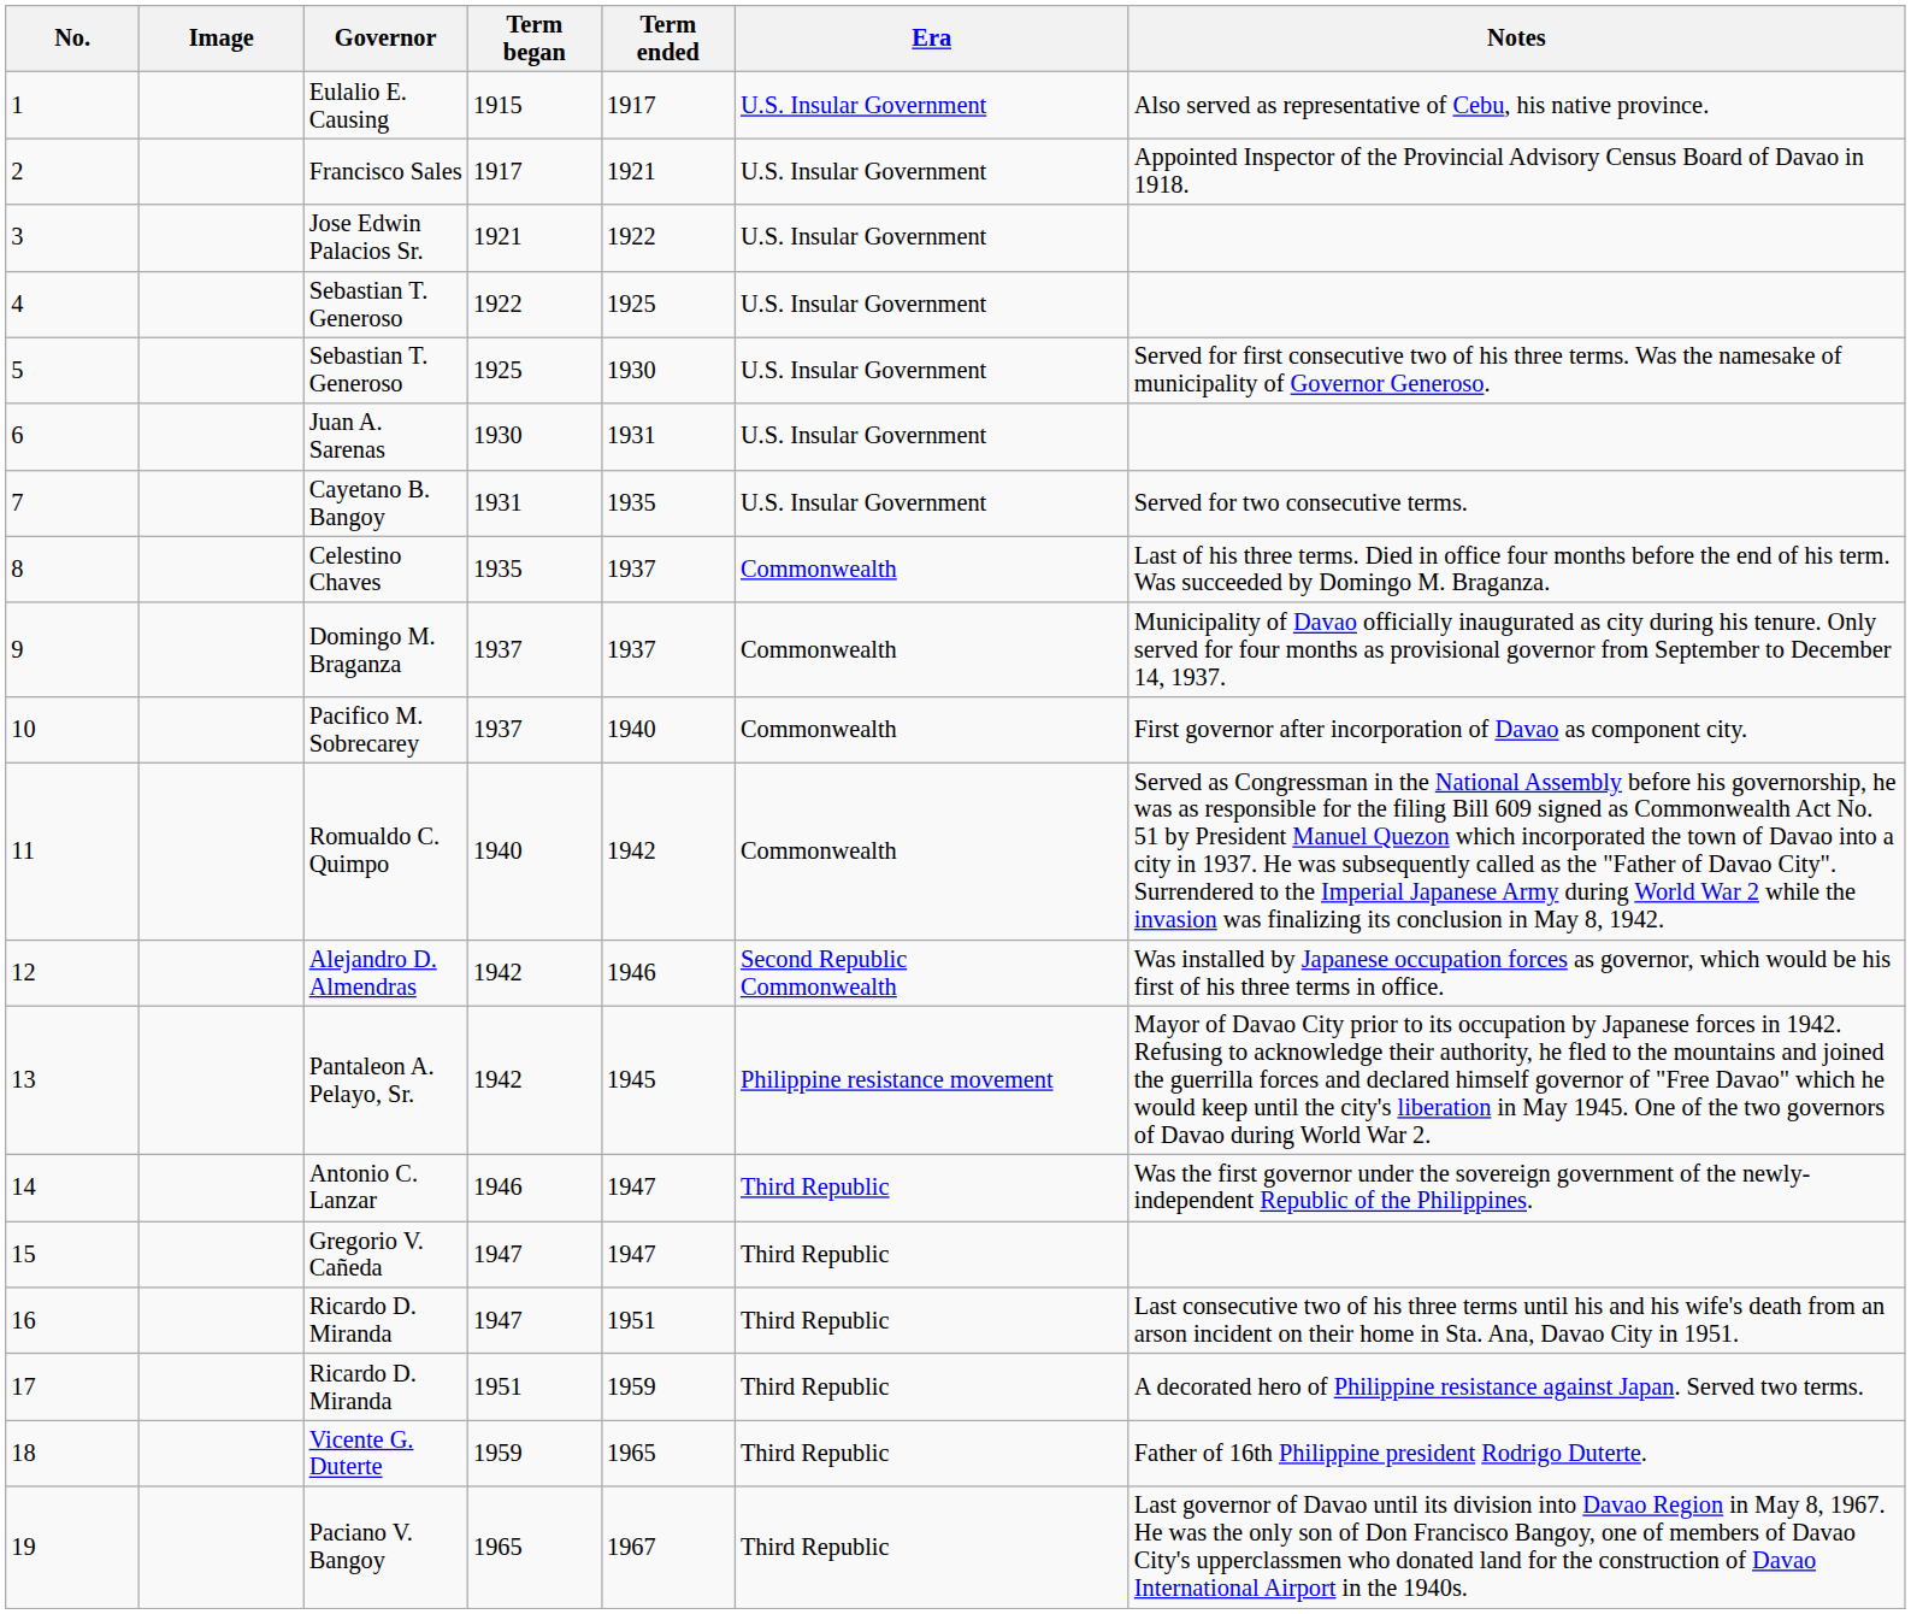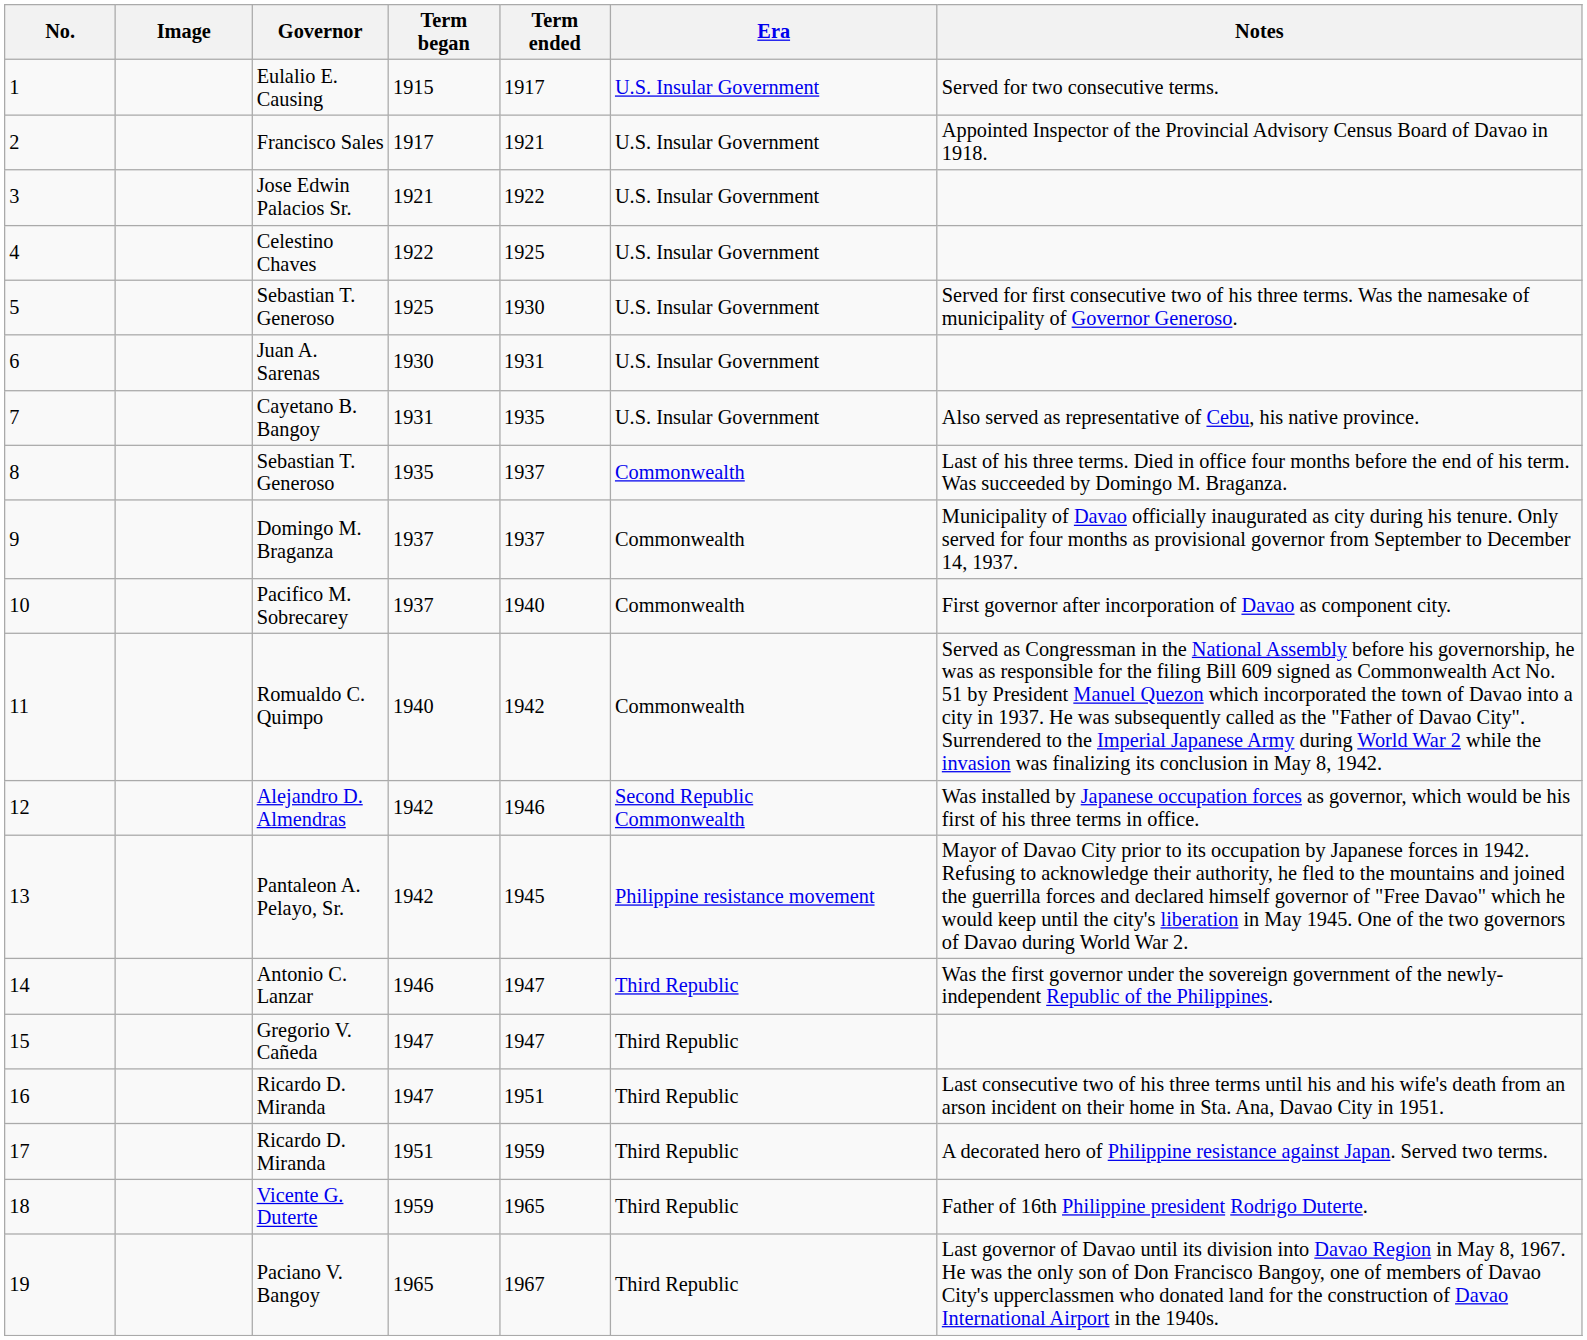 <table class="wikitable">
 <tr>
 <th width="80pt">No.</th>
 <th width="100pt">Image</th>
 <th width="100pt">Governor</th>
 <th width="80pt">Term began</th>
 <th width="80pt">Term ended</th>
 <th width="250pt"><a href='#'>Era</a></th>
 <th width="500pt">Notes</th>
 </tr>
 <tr>
 <td>1</td>
 <td></td>
 <td>Eulalio E. Causing</td>
 <td>1915</td>
 <td>1917</td>
 <td><a href='#'>U.S. Insular Government</a></td>
-<td>Also served as representative of <a href='#'>Cebu</a>, his native province.</td>
+<td>Served for two consecutive terms.</td>
 </tr>
 <tr>
 <td>2</td>
 <td></td>
 <td>Francisco Sales</td>
 <td>1917</td>
 <td>1921</td>
 <td>U.S. Insular Government</td>
 <td>Appointed Inspector of the Provincial Advisory Census Board of Davao in 1918.</td>
 </tr>
 <tr>
 <td>3</td>
 <td></td>
 <td>Jose Edwin Palacios Sr.</td>
 <td>1921</td>
 <td>1922</td>
 <td>U.S. Insular Government</td>
 <td></td>
 </tr>
 <tr>
 <td>4</td>
 <td></td>
-<td>Sebastian T. Generoso</td>
+<td>Celestino Chaves</td>
 <td>1922</td>
 <td>1925</td>
 <td>U.S. Insular Government</td>
 <td></td>
 </tr>
 <tr>
 <td>5</td>
 <td></td>
 <td>Sebastian T. Generoso</td>
 <td>1925</td>
 <td>1930</td>
 <td>U.S. Insular Government</td>
 <td>Served for first consecutive two of his three terms. Was the namesake of municipality of <a href='#'>Governor Generoso</a>.</td>
 </tr>
 <tr>
 <td>6</td>
 <td></td>
 <td>Juan A. Sarenas</td>
 <td>1930</td>
 <td>1931</td>
 <td>U.S. Insular Government</td>
 <td></td>
 </tr>
 <tr>
 <td>7</td>
 <td></td>
 <td>Cayetano B. Bangoy</td>
 <td>1931</td>
 <td>1935</td>
 <td>U.S. Insular Government</td>
-<td>Served for two consecutive terms.</td>
+<td>Also served as representative of <a href='#'>Cebu</a>, his native province.</td>
 </tr>
 <tr>
 <td>8</td>
 <td></td>
-<td>Celestino Chaves</td>
+<td>Sebastian T. Generoso</td>
 <td>1935</td>
 <td>1937</td>
 <td><a href='#'>Commonwealth</a></td>
 <td>Last of his three terms. Died in office four months before the end of his term. Was succeeded by Domingo M. Braganza.</td>
 </tr>
 <tr>
 <td>9</td>
 <td></td>
 <td>Domingo M. Braganza</td>
 <td>1937</td>
 <td>1937</td>
 <td>Commonwealth</td>
 <td>Municipality of <a href='#'>Davao</a> officially inaugurated as city during his tenure. Only served for four months as provisional governor from September to December 14, 1937.</td>
 </tr>
 <tr>
 <td>10</td>
 <td></td>
 <td>Pacifico M. Sobrecarey</td>
 <td>1937</td>
 <td>1940</td>
 <td>Commonwealth</td>
 <td>First governor after incorporation of <a href='#'>Davao</a> as component city.</td>
 </tr>
 <tr>
 <td>11</td>
 <td></td>
 <td>Romualdo C. Quimpo</td>
 <td>1940</td>
 <td>1942</td>
 <td>Commonwealth</td>
 <td>Served as Congressman in the <a href='#'>National Assembly</a> before his governorship, he was as responsible for the filing Bill 609 signed as Commonwealth Act No. 51 by President <a href='#'>Manuel Quezon</a> which incorporated the town of Davao into a city in 1937. He was subsequently called as the "Father of Davao City". Surrendered to the <a href='#'>Imperial Japanese Army</a> during <a href='#'>World War 2</a> while the <a href='#'>invasion</a> was finalizing its conclusion in May 8, 1942.</td>
 </tr>
 <tr>
 <td>12</td>
 <td></td>
 <td><a href='#'>Alejandro D. Almendras</a></td>
 <td>1942</td>
 <td>1946</td>
 <td><a href='#'>Second Republic</a><br><a href='#'>Commonwealth</a></td>
 <td>Was installed by <a href='#'>Japanese occupation forces</a> as governor, which would be his first of his three terms in office.</td>
 </tr>
 <tr>
 <td>13</td>
 <td></td>
 <td>Pantaleon A. Pelayo, Sr.</td>
 <td>1942</td>
 <td>1945</td>
 <td><a href='#'>Philippine resistance movement</a></td>
 <td>Mayor of Davao City prior to its occupation by Japanese forces in 1942. Refusing to acknowledge their authority, he fled to the mountains and joined the guerrilla forces and declared himself governor of "Free Davao" which he would keep until the city's <a href='#'>liberation</a> in May 1945. One of the two governors of Davao during World War 2.</td>
 </tr>
 <tr>
 <td>14</td>
 <td></td>
 <td>Antonio C. Lanzar</td>
 <td>1946</td>
 <td>1947</td>
 <td><a href='#'>Third Republic</a></td>
 <td>Was the first governor under the sovereign government of the newly-independent <a href='#'>Republic of the Philippines</a>.</td>
 </tr>
 <tr>
 <td>15</td>
 <td></td>
 <td>Gregorio V. Cañeda</td>
 <td>1947</td>
 <td>1947</td>
 <td>Third Republic</td>
 <td></td>
 </tr>
 <tr>
 <td>16</td>
 <td></td>
 <td>Ricardo D. Miranda</td>
 <td>1947</td>
 <td>1951</td>
 <td>Third Republic</td>
 <td>Last consecutive two of his three terms until his and his wife's death from an arson incident on their home in Sta. Ana, Davao City in 1951.</td>
 </tr>
 <tr>
 <td>17</td>
 <td></td>
 <td>Ricardo D. Miranda</td>
 <td>1951</td>
 <td>1959</td>
 <td>Third Republic</td>
 <td>A decorated hero of <a href='#'>Philippine resistance against Japan</a>. Served two terms.</td>
 </tr>
 <tr>
 <td>18</td>
 <td></td>
 <td><a href='#'>Vicente G. Duterte</a></td>
 <td>1959</td>
 <td>1965</td>
 <td>Third Republic</td>
 <td>Father of 16th <a href='#'>Philippine president</a> <a href='#'>Rodrigo Duterte</a>.</td>
 </tr>
 <tr>
 <td>19</td>
 <td></td>
 <td>Paciano V. Bangoy</td>
 <td>1965</td>
 <td>1967</td>
 <td>Third Republic</td>
 <td>Last governor of Davao until its division into <a href='#'>Davao Region</a> in May 8, 1967. He was the only son of Don Francisco Bangoy, one of members of Davao City's upperclassmen who donated land for the construction of <a href='#'>Davao International Airport</a> in the 1940s.</td>
 </tr>
 <tr>
 </tr>
 </table>
